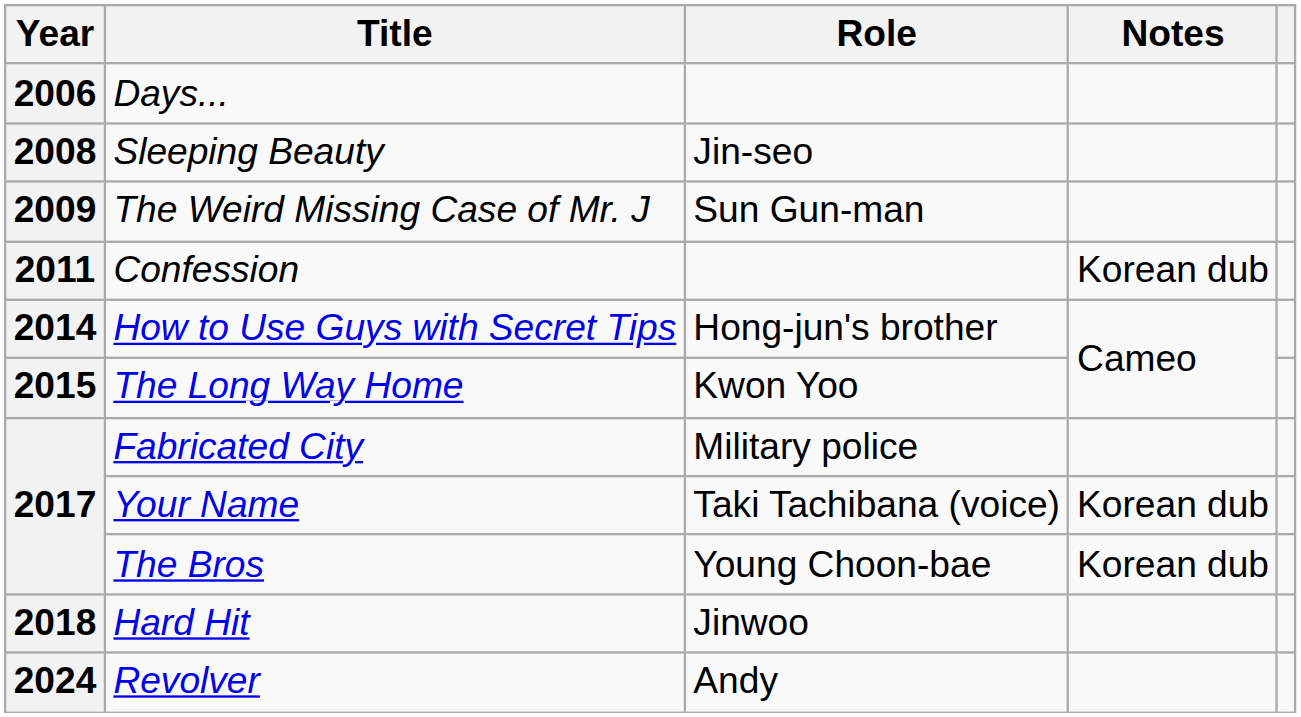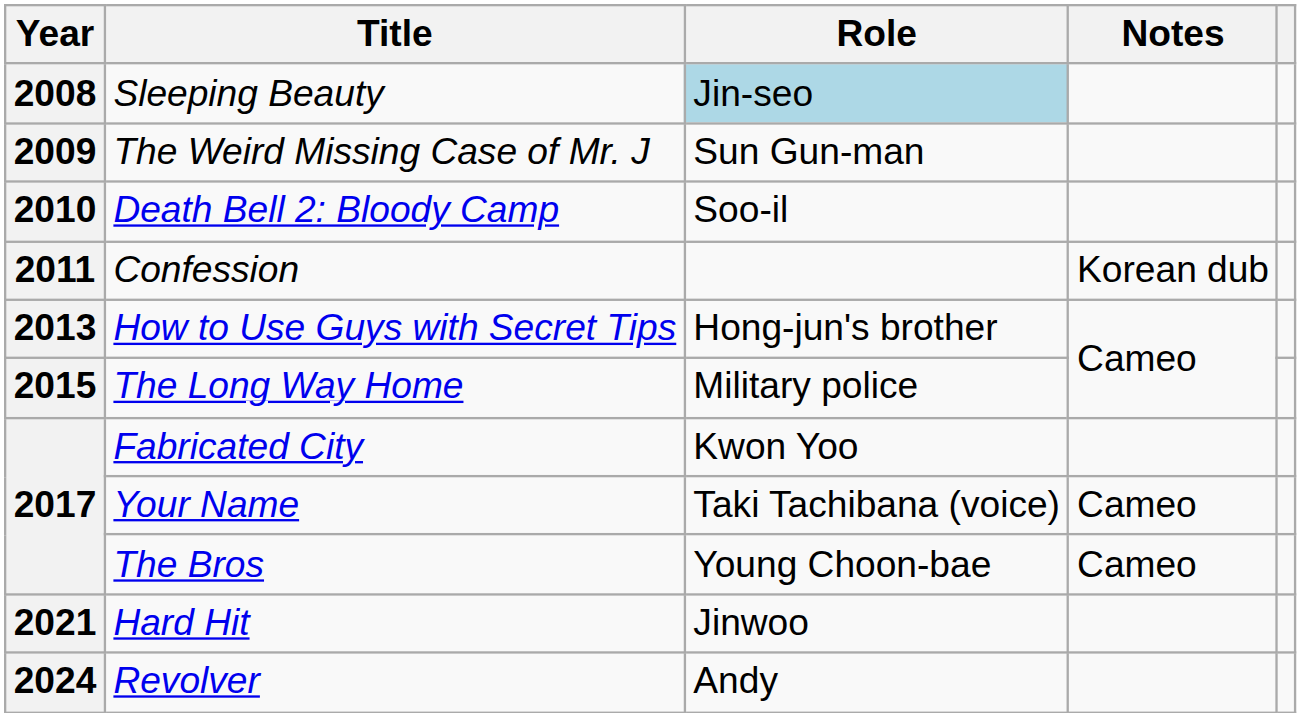 <table class="wikitable plainrowheaders sortable">
 <tr>
 <th scope="col">Year</th>
 <th scope="col">Title</th>
 <th scope="col">Role</th>
 <th scope="col" class="unsortable">Notes</th>
 <th scope="col" class="unsortable"></th>
 </tr>
 <tr>
-<th scope="row">2006</th>
-<td><em>Days...</em></td>
-<td></td>
-<td></td>
-<td style="text-align:center"></td>
-</tr>
-<tr>
 <th scope="row">2008</th>
 <td><em>Sleeping Beauty</em></td>
-<td>Jin-seo</td>
+<td style="background: lightblue;">Jin-seo</td>
 <td></td>
 <td style="text-align:center"></td>
 </tr>
 <tr>
 <th scope="row">2009</th>
 <td><em>The Weird Missing Case of Mr. J</em></td>
 <td>Sun Gun-man</td>
 <td></td>
 <td style="text-align:center"></td>
 </tr>
 <tr>
+<th scope="row">2010</th>
+<td><em><a href='#'>Death Bell 2: Bloody Camp</a></em></td>
+<td>Soo-il</td>
+<td></td>
+<td style="text-align:center"></td>
+</tr>
+<tr>
 <th scope="row">2011</th>
 <td><em>Confession</em></td>
 <td></td>
 <td>Korean dub</td>
 <td style="text-align:center"></td>
 </tr>
 <tr>
-<th scope="row">2014</th>
+<th scope="row">2013</th>
 <td><em><a href='#'>How to Use Guys with Secret Tips</a></em></td>
 <td>Hong-jun's brother</td>
 <td rowspan="2">Cameo</td>
 <td style="text-align:center"></td>
 </tr>
 <tr>
 <th scope="row">2015</th>
 <td><a href='#'><em>The Long Way Home</em></a></td>
-<td>Kwon Yoo</td>
+<td>Military police</td>
 <td style="text-align:center"></td>
 </tr>
 <tr>
 <th scope="row" rowspan="3">2017</th>
 <td><em><a href='#'>Fabricated City</a></em></td>
-<td>Military police</td>
+<td>Kwon Yoo</td>
 <td></td>
 <td style="text-align:center"></td>
 </tr>
 <tr>
 <td><em><a href='#'>Your Name</a></em></td>
 <td>Taki Tachibana (voice)</td>
-<td>Korean dub</td>
+<td>Cameo</td>
 <td style="text-align:center"></td>
 </tr>
 <tr>
 <td><em><a href='#'>The Bros</a></em></td>
 <td>Young Choon-bae</td>
-<td>Korean dub</td>
+<td>Cameo</td>
 <td style="text-align:center"></td>
 </tr>
 <tr>
-<th scope="row">2018</th>
+<th scope="row">2021</th>
 <td><em><a href='#'>Hard Hit</a></em></td>
 <td>Jinwoo</td>
 <td></td>
 <td style="text-align:center"></td>
 </tr>
 <tr>
 <th scope="row">2024</th>
 <td><em><a href='#'>Revolver</a></em></td>
 <td>Andy</td>
 <td></td>
 <td style="text-align:center"></td>
 </tr>
 </table>
